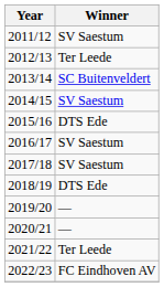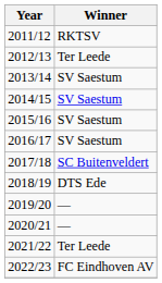 <table class="wikitable">
 <tr>
 <th>Year</th>
 <th>Winner</th>
 </tr>
 <tr>
 <td>2011/12</td>
-<td>SV Saestum</td>
+<td>RKTSV</td>
 </tr>
 <tr>
 <td>2012/13</td>
 <td>Ter Leede</td>
 </tr>
 <tr>
 <td>2013/14</td>
-<td><a href='#'>SC Buitenveldert</a></td>
+<td>SV Saestum</td>
 </tr>
 <tr>
 <td>2014/15</td>
 <td><a href='#'>SV Saestum</a></td>
 </tr>
 <tr>
 <td>2015/16</td>
-<td>DTS Ede</td>
+<td>SV Saestum</td>
 </tr>
 <tr>
 <td>2016/17</td>
 <td>SV Saestum</td>
 </tr>
 <tr>
 <td>2017/18</td>
-<td>SV Saestum</td>
+<td><a href='#'>SC Buitenveldert</a></td>
 </tr>
 <tr>
 <td>2018/19</td>
 <td>DTS Ede</td>
 </tr>
 <tr>
 <td>2019/20</td>
 <td>— </td>
 </tr>
 <tr>
 <td>2020/21</td>
 <td>— </td>
 </tr>
 <tr>
 <td>2021/22</td>
 <td>Ter Leede</td>
 </tr>
 <tr>
 <td>2022/23</td>
 <td>FC Eindhoven AV</td>
 </tr>
 <tr>
 </tr>
 </table>
